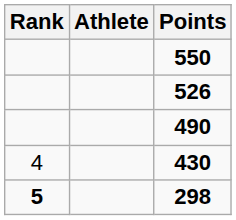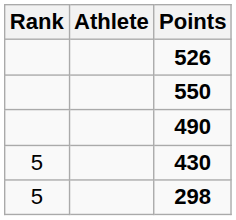 <table class=wikitable style="text-align:center;">
 <tr>
 <th>Rank</th>
 <th>Athlete</th>
 <th>Points</th>
 </tr>
 <tr>
 <td></td>
 <td align=left></td>
-<td><strong>550</strong></td>
+<td><strong>526</strong></td>
 </tr>
 <tr>
 <td></td>
 <td align=left></td>
-<td><strong>526</strong></td>
+<td><strong>550</strong></td>
 </tr>
 <tr>
 <td></td>
 <td align=left></td>
 <td><strong>490</strong></td>
 </tr>
 <tr>
-<td>4</td>
+<td>5</td>
 <td align=left></td>
 <td><strong>430</strong></td>
 </tr>
 <tr>
-<td><strong>5</strong></td>
+<td>5</td>
 <td align=left></td>
 <td><strong>298</strong></td>
 </tr>
 </table>
